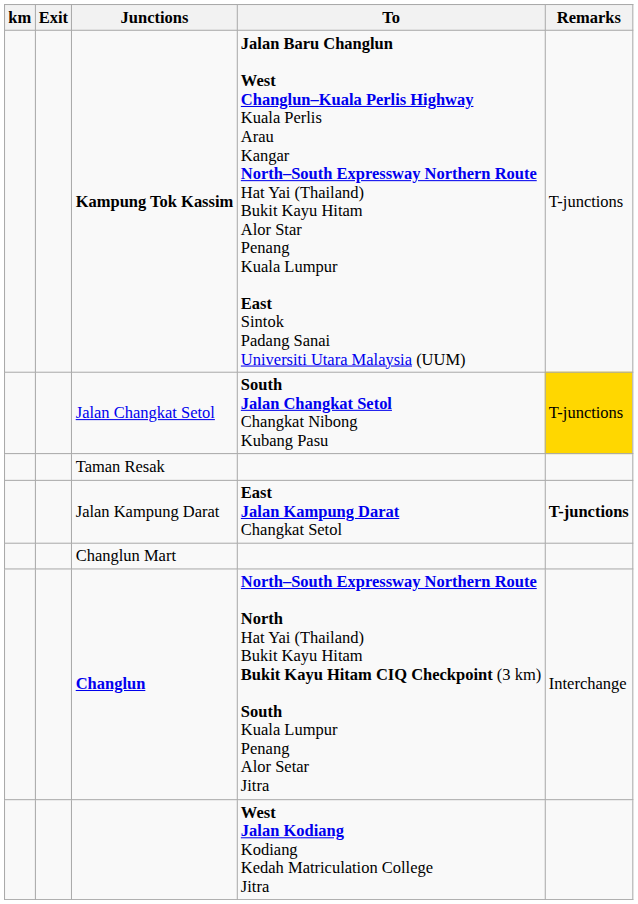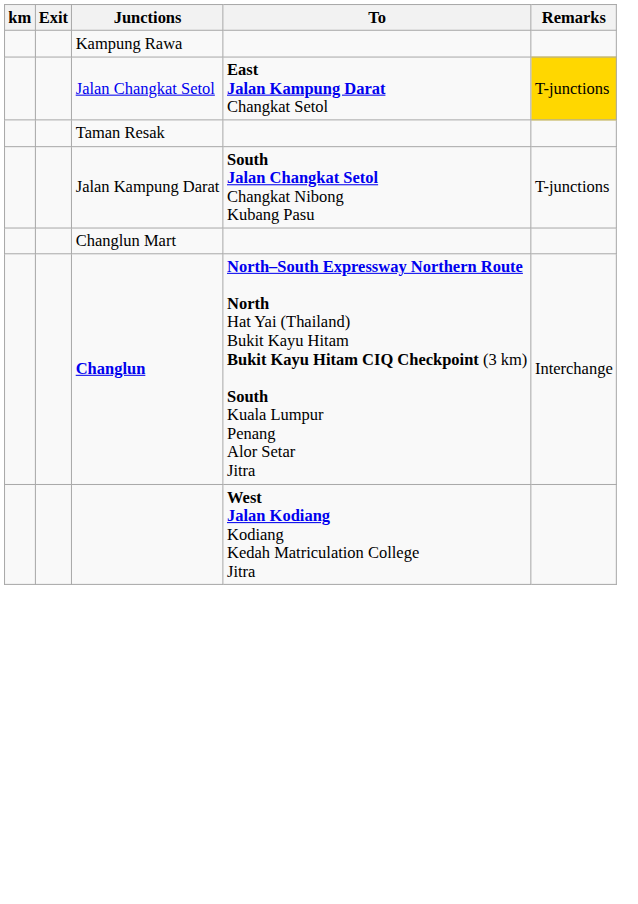 <table class="wikitable">
 <tr>
 <th>km</th>
 <th>Exit</th>
 <th>Junctions</th>
 <th>To</th>
 <th>Remarks</th>
 </tr>
 <tr>
 <td></td>
 <td></td>
-<td><strong>Kampung Tok Kassim</strong></td>
-<td> <strong>Jalan Baru Changlun </strong><br><br><strong>West</strong><br> <strong><a href='#'>Changlun–Kuala Perlis Highway</a></strong><br>Kuala Perlis<br>Arau<br>Kangar<br>   <strong><a href='#'>North–South Expressway Northern Route</a></strong><br>Hat Yai (Thailand)<br>Bukit Kayu Hitam<br>Alor Star<br>Penang<br>Kuala Lumpur<br><br><strong>East</strong><br>Sintok<br>Padang Sanai<br><a href='#'>Universiti Utara Malaysia</a> (UUM)</td>
-<td>T-junctions</td>
+<td>Kampung Rawa</td>
+<td></td>
+<td></td>
 </tr>
 <tr>
 <td></td>
 <td></td>
 <td><a href='#'>Jalan Changkat Setol</a></td>
-<td><strong>South </strong><br> <strong><a href='#'>Jalan Changkat Setol</a></strong><br>Changkat Nibong<br>Kubang Pasu</td>
+<td><strong>East</strong><br> <strong><a href='#'>Jalan Kampung Darat</a></strong><br>Changkat Setol</td>
 <td style="background: gold;">T-junctions</td>
 </tr>
 <tr>
 <td></td>
 <td></td>
 <td>Taman Resak</td>
 <td></td>
 <td></td>
 </tr>
 <tr>
 <td></td>
 <td></td>
 <td>Jalan Kampung Darat</td>
-<td><strong>East</strong><br> <strong><a href='#'>Jalan Kampung Darat</a></strong><br>Changkat Setol</td>
-<td><strong>T-junctions</strong></td>
+<td><strong>South </strong><br> <strong><a href='#'>Jalan Changkat Setol</a></strong><br>Changkat Nibong<br>Kubang Pasu</td>
+<td>T-junctions</td>
 </tr>
 <tr>
 <td></td>
 <td></td>
 <td>Changlun Mart</td>
 <td></td>
 <td></td>
 </tr>
 <tr>
 <td></td>
 <td></td>
 <td><strong><a href='#'>Changlun</a></strong></td>
 <td>   <strong><a href='#'>North–South Expressway Northern Route</a></strong><br><br><strong>North</strong><br>Hat Yai (Thailand)<br>Bukit Kayu Hitam<br><strong>Bukit Kayu Hitam CIQ Checkpoint</strong> (3 km)<br><br><strong>South </strong><br>Kuala Lumpur<br>Penang<br>Alor Setar<br>Jitra</td>
 <td>Interchange</td>
 </tr>
 <tr>
 <td></td>
 <td></td>
 <td></td>
 <td><strong>West</strong><br> <strong><a href='#'>Jalan Kodiang</a></strong><br>Kodiang<br>Kedah Matriculation College<br>Jitra</td>
 <td></td>
 </tr>
 </table>
